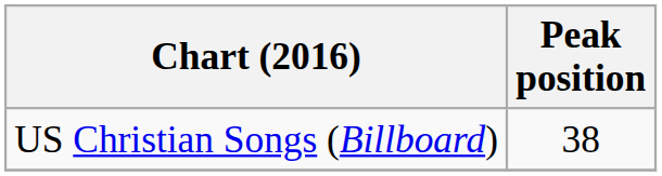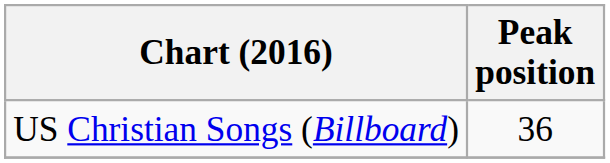 <table class="wikitable sortable">
 <tr>
 <th>Chart (2016)</th>
 <th>Peak <br> position</th>
 </tr>
 <tr>
 <td>US <a href='#'>Christian Songs</a> (<a href='#'><em>Billboard</em></a>)</td>
-<td align="center">38</td>
+<td align="center">36</td>
 </tr>
 <tr>
 </tr>
 </table>
